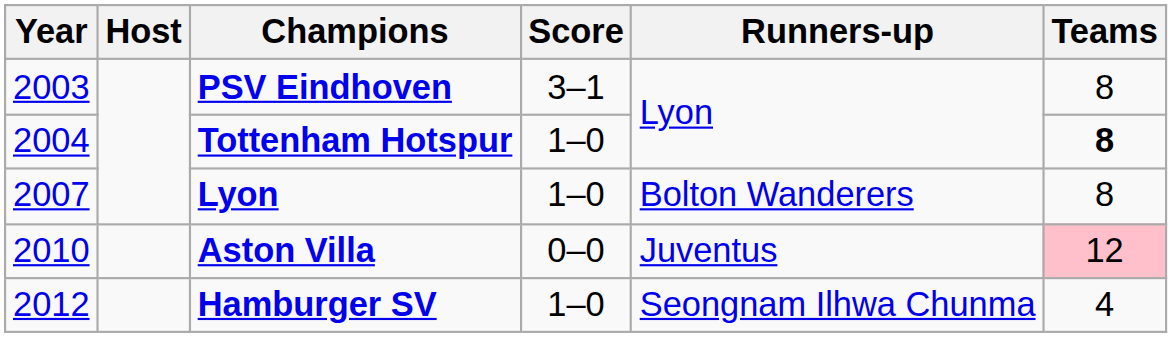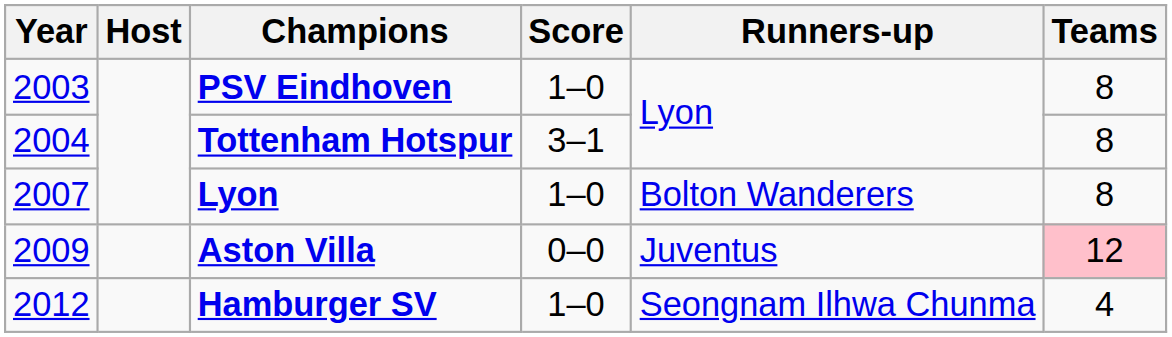 <table class="wikitable">
 <tr>
 <th>Year</th>
 <th>Host</th>
 <th>Champions</th>
 <th>Score</th>
 <th>Runners-up</th>
 <th>Teams</th>
 </tr>
 <tr>
 <td><a href='#'>2003</a></td>
 <td rowspan="3"></td>
 <td> <strong><a href='#'>PSV Eindhoven</a></strong></td>
-<td align="center">3–1</td>
+<td align="center">1–0</td>
 <td rowspan="2"> <a href='#'>Lyon</a></td>
 <td align="center">8</td>
 </tr>
 <tr>
 <td><a href='#'>2004</a></td>
 <td> <strong><a href='#'>Tottenham Hotspur</a></strong></td>
-<td align="center">1–0</td>
-<td align="center"><strong>8</strong></td>
+<td align="center">3–1</td>
+<td align="center">8</td>
 </tr>
 <tr>
 <td><a href='#'>2007</a></td>
 <td> <strong><a href='#'>Lyon</a></strong></td>
 <td align="center">1–0</td>
 <td> <a href='#'>Bolton Wanderers</a></td>
 <td align="center">8</td>
 </tr>
 <tr>
-<td><a href='#'>2010</a></td>
+<td><a href='#'>2009</a></td>
 <td></td>
 <td> <strong><a href='#'>Aston Villa</a></strong></td>
 <td align="center">0–0 <br></td>
 <td> <a href='#'>Juventus</a></td>
 <td align="center" style="background: pink;">12</td>
 </tr>
 <tr>
 <td><a href='#'>2012</a></td>
 <td></td>
 <td> <strong><a href='#'>Hamburger SV</a></strong></td>
 <td align="center">1–0</td>
 <td> <a href='#'>Seongnam Ilhwa Chunma</a></td>
 <td align="center">4</td>
 </tr>
 </table>
